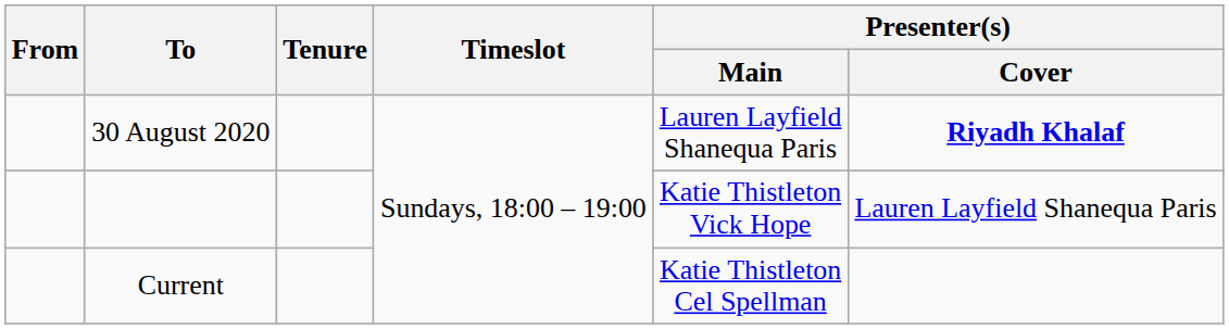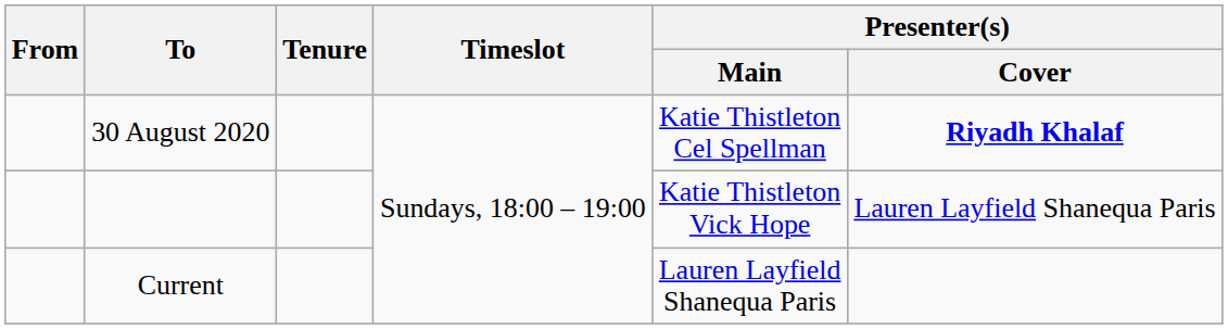 <table class="wikitable" style="text-align:center;">
 <tr>
 <th rowspan="2">From</th>
 <th rowspan="2">To</th>
 <th rowspan="2">Tenure</th>
 <th rowspan="2">Timeslot</th>
 <th colspan="2">Presenter(s)</th>
 </tr>
 <tr>
 <th>Main</th>
 <th>Cover</th>
 </tr>
 <tr>
 <td></td>
 <td>30 August 2020</td>
 <td></td>
 <td rowspan="3">Sundays, 18:00 – 19:00</td>
-<td><a href='#'>Lauren Layfield</a><br>Shanequa Paris</td>
+<td><a href='#'>Katie Thistleton</a><br><a href='#'>Cel Spellman</a></td>
 <td><strong><a href='#'>Riyadh Khalaf</a></strong></td>
 </tr>
 <tr>
 <td></td>
 <td></td>
 <td></td>
 <td><a href='#'>Katie Thistleton</a><br><a href='#'>Vick Hope</a></td>
 <td><a href='#'>Lauren Layfield</a> Shanequa Paris</td>
 </tr>
 <tr>
 <td></td>
 <td>Current</td>
 <td></td>
-<td><a href='#'>Katie Thistleton</a><br><a href='#'>Cel Spellman</a></td>
+<td><a href='#'>Lauren Layfield</a><br>Shanequa Paris</td>
 <td></td>
 </tr>
 </table>
